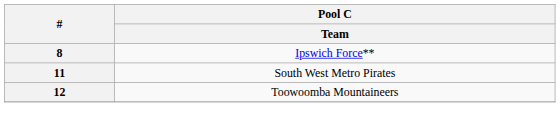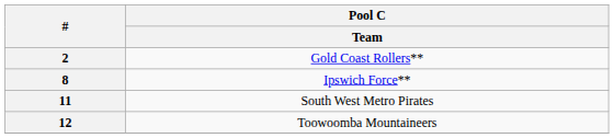 <table class="wikitable" width="80%" style="font-size:95%; text-align:center">
 <tr>
 <th width="5%" rowspan=2>#</th>
 <th colspan="1" align="center">Pool C</th>
 </tr>
 <tr>
 <th width="20%">Team</th>
+</tr>
+<tr>
+<th>2</th>
+<td align=center><a href='#'>Gold Coast Rollers</a>**</td>
 </tr>
 <tr>
 <th>8</th>
 <td align=center><a href='#'>Ipswich Force</a>**</td>
 </tr>
 <tr>
 <th>11</th>
 <td align=center>South West Metro Pirates</td>
 </tr>
 <tr>
 <th>12</th>
 <td align=center>Toowoomba Mountaineers</td>
 </tr>
 <tr>
 </tr>
 </table>
